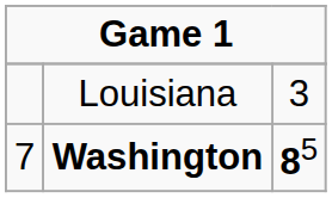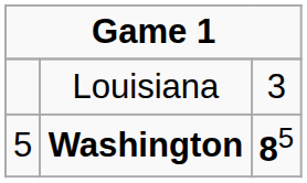 <table class="wikitable">
 <tr style="text-align:center;">
 <td colspan="3"><strong>Game 1</strong></td>
 </tr>
 <tr style="text-align:center;">
 </tr>
 <tr style="text-align:center;">
 <td></td>
 <td>Louisiana</td>
 <td>3</td>
 </tr>
 <tr style="text-align:center;">
-<td>7</td>
+<td>5</td>
 <td><strong>Washington</strong></td>
 <td><strong>8</strong><sup>5</sup></td>
 </tr>
 </table>
